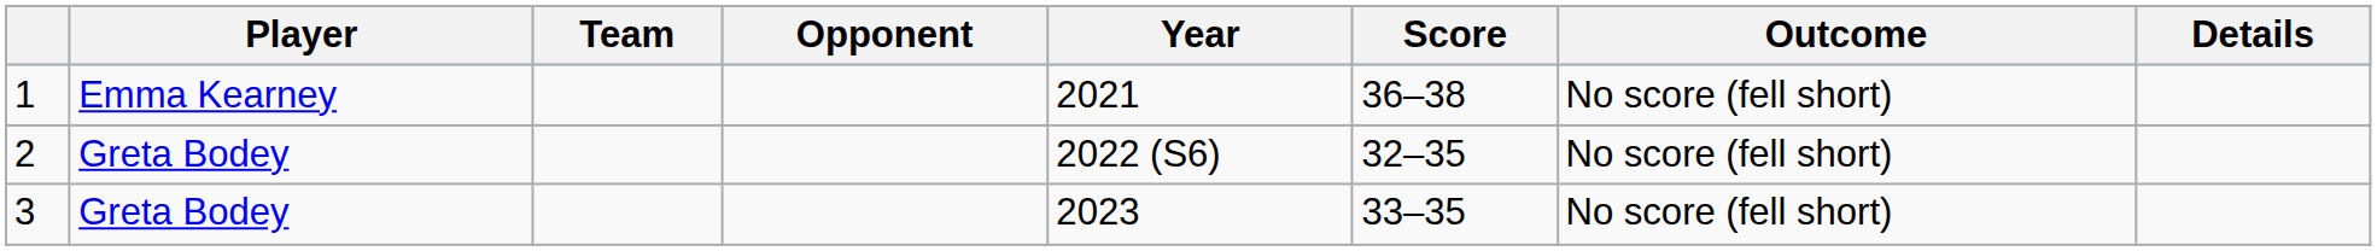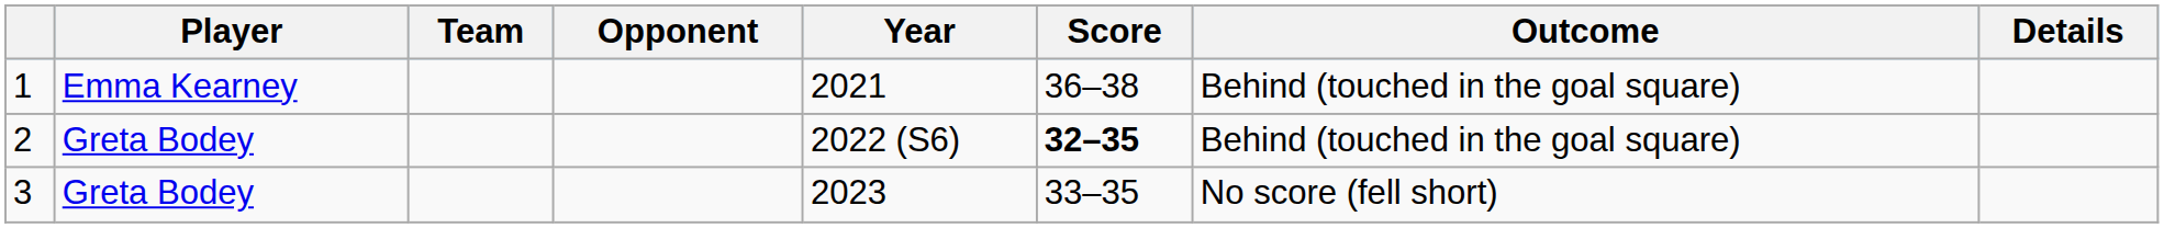 <table class="wikitable sortable" style="width:80%;">
 <tr style="background:#87cefa;">
 <th></th>
 <th>Player</th>
 <th>Team</th>
 <th>Opponent</th>
 <th>Year</th>
 <th>Score</th>
 <th>Outcome</th>
 <th>Details</th>
 </tr>
 <tr>
 <td>1</td>
 <td><a href='#'>Emma Kearney</a></td>
 <td></td>
 <td></td>
 <td>2021</td>
 <td>36–38</td>
-<td>No score (fell short)</td>
+<td>Behind (touched in the goal square)</td>
 <td></td>
 </tr>
 <tr>
 <td>2</td>
 <td><a href='#'>Greta Bodey</a></td>
 <td></td>
 <td></td>
 <td>2022 (S6)</td>
-<td>32–35</td>
-<td>No score (fell short)</td>
+<td><strong>32–35</strong></td>
+<td>Behind (touched in the goal square)</td>
 <td></td>
 </tr>
 <tr>
 <td>3</td>
 <td><a href='#'>Greta Bodey</a></td>
 <td></td>
 <td></td>
 <td>2023</td>
 <td>33–35</td>
 <td>No score (fell short)</td>
 <td></td>
 </tr>
 </table>
